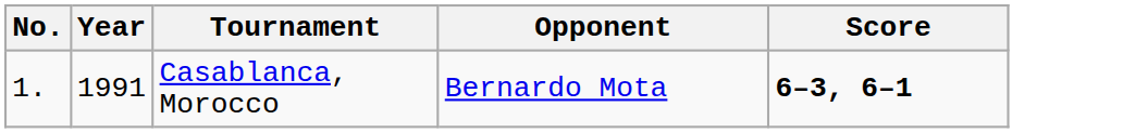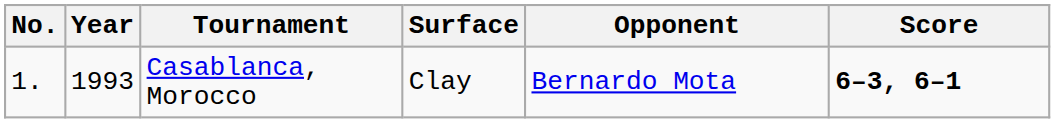 <table class="sortable wikitable" style=font-size:97%>
 <tr>
 <th style="width:20px">No.</th>
 <th style="width:30px">Year</th>
 <th style="width:120px">Tournament</th>
+<th style="width:50px">Surface</th>
 <th style="width:140px">Opponent</th>
 <th style="width:100px"  class="unsortable">Score</th>
 </tr>
 <tr>
 <td>1.</td>
-<td>1991</td>
+<td>1993</td>
 <td><a href='#'>Casablanca</a>, Morocco</td>
+<td>Clay</td>
 <td> <a href='#'>Bernardo Mota</a></td>
 <td><strong>6–3, 6–1</strong></td>
 </tr>
 </table>
